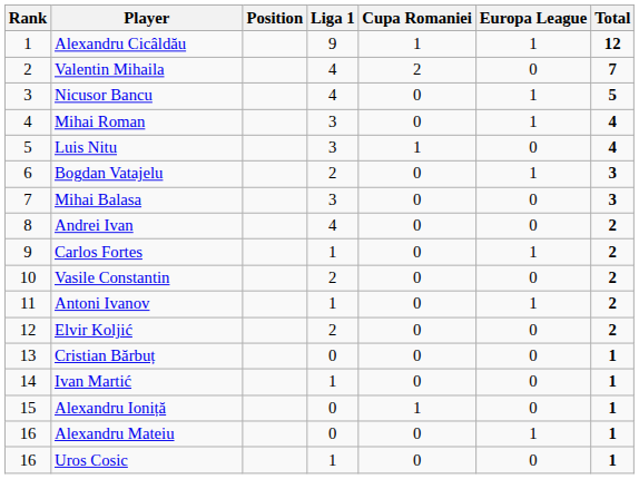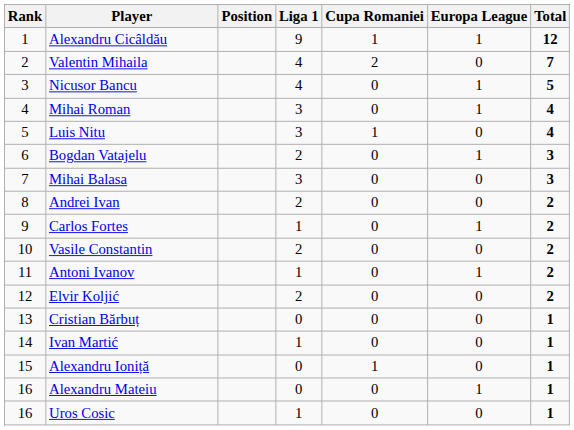 <table class="wikitable">
 <tr>
 <th>Rank</th>
 <th style="width:180px;">Player</th>
 <th>Position</th>
 <th>Liga 1</th>
 <th>Cupa Romaniei</th>
 <th>Europa League</th>
 <th>Total</th>
 </tr>
 <tr>
 <td align=center>1</td>
 <td> <a href='#'>Alexandru Cicâldău</a></td>
 <td align=center></td>
 <td align=center>9</td>
 <td align=center>1</td>
 <td align=center>1</td>
 <td align=center><strong>12</strong></td>
 </tr>
 <tr>
 <td align=center>2</td>
 <td> <a href='#'>Valentin Mihaila</a></td>
 <td align=center></td>
 <td align=center>4</td>
 <td align=center>2</td>
 <td align=center>0</td>
 <td align=center><strong>7</strong></td>
 </tr>
 <tr>
 <td align=center>3</td>
 <td> <a href='#'>Nicusor Bancu</a></td>
 <td align=center></td>
 <td align=center>4</td>
 <td align=center>0</td>
 <td align=center>1</td>
 <td align=center><strong>5</strong></td>
 </tr>
 <tr>
 <td align=center>4</td>
 <td> <a href='#'>Mihai Roman</a></td>
 <td align=center></td>
 <td align=center>3</td>
 <td align=center>0</td>
 <td align=center>1</td>
 <td align=center><strong>4</strong></td>
 </tr>
 <tr>
 <td align=center>5</td>
 <td> <a href='#'>Luis Nitu</a></td>
 <td align=center></td>
 <td align=center>3</td>
 <td align=center>1</td>
 <td align=center>0</td>
 <td align=center><strong>4</strong></td>
 </tr>
 <tr>
 <td align=center>6</td>
 <td> <a href='#'>Bogdan Vatajelu</a></td>
 <td align=center></td>
 <td align=center>2</td>
 <td align=center>0</td>
 <td align=center>1</td>
 <td align=center><strong>3</strong></td>
 </tr>
 <tr>
 <td align=center>7</td>
 <td> <a href='#'>Mihai Balasa</a></td>
 <td align=center></td>
 <td align=center>3</td>
 <td align=center>0</td>
 <td align=center>0</td>
 <td align=center><strong>3</strong></td>
 </tr>
 <tr>
 <td align=center>8</td>
 <td> <a href='#'>Andrei Ivan</a></td>
 <td align=center></td>
-<td align=center>4</td>
+<td align=center>2</td>
 <td align=center>0</td>
 <td align=center>0</td>
 <td align=center><strong>2</strong></td>
 </tr>
 <tr>
 <td align=center>9</td>
 <td> <a href='#'>Carlos Fortes</a></td>
 <td align=center></td>
 <td align=center>1</td>
 <td align=center>0</td>
 <td align=center>1</td>
 <td align=center><strong>2</strong></td>
 </tr>
 <tr>
 <td align=center>10</td>
 <td> <a href='#'>Vasile Constantin</a></td>
 <td align=center></td>
 <td align=center>2</td>
 <td align=center>0</td>
 <td align=center>0</td>
 <td align=center><strong>2</strong></td>
 </tr>
 <tr>
 <td align=center>11</td>
 <td> <a href='#'>Antoni Ivanov</a></td>
 <td align=center></td>
 <td align=center>1</td>
 <td align=center>0</td>
 <td align=center>1</td>
 <td align=center><strong>2</strong></td>
 </tr>
 <tr>
 <td align=center>12</td>
 <td> <a href='#'>Elvir Koljić</a></td>
 <td align=center></td>
 <td align=center>2</td>
 <td align=center>0</td>
 <td align=center>0</td>
 <td align=center><strong>2</strong></td>
 </tr>
 <tr>
 <td align=center>13</td>
 <td> <a href='#'>Cristian Bărbuț</a></td>
 <td align=center></td>
 <td align=center>0</td>
 <td align=center>0</td>
 <td align=center>0</td>
 <td align=center><strong>1</strong></td>
 </tr>
 <tr>
 <td align=center>14</td>
 <td> <a href='#'>Ivan Martić</a></td>
 <td align=center></td>
 <td align=center>1</td>
 <td align=center>0</td>
 <td align=center>0</td>
 <td align=center><strong>1</strong></td>
 </tr>
 <tr>
 <td align=center>15</td>
 <td> <a href='#'>Alexandru Ioniță</a></td>
 <td align=center></td>
 <td align=center>0</td>
 <td align=center>1</td>
 <td align=center>0</td>
 <td align=center><strong>1</strong></td>
 </tr>
 <tr>
 <td align=center>16</td>
 <td> <a href='#'>Alexandru Mateiu</a></td>
 <td align=center></td>
 <td align=center>0</td>
 <td align=center>0</td>
 <td align=center>1</td>
 <td align=center><strong>1</strong></td>
 </tr>
 <tr>
 <td align=center>16</td>
 <td> <a href='#'>Uros Cosic</a></td>
 <td align=center></td>
 <td align=center>1</td>
 <td align=center>0</td>
 <td align=center>0</td>
 <td align=center><strong>1</strong></td>
 </tr>
 </table>
